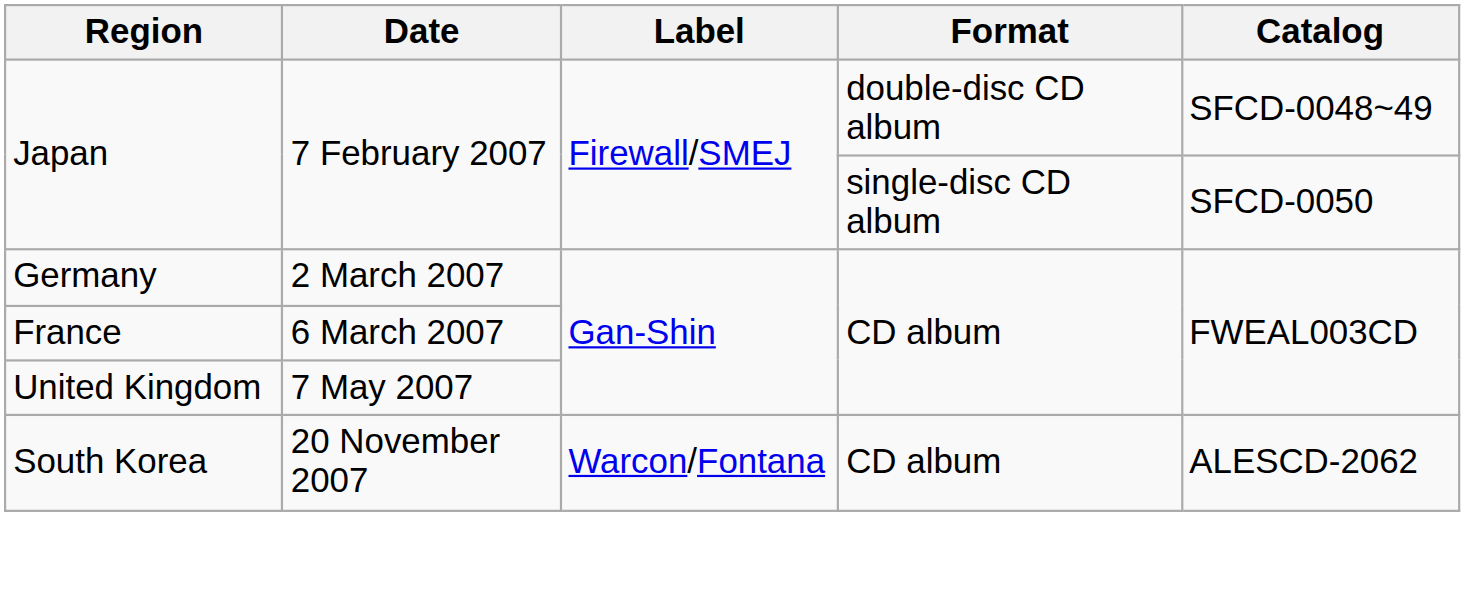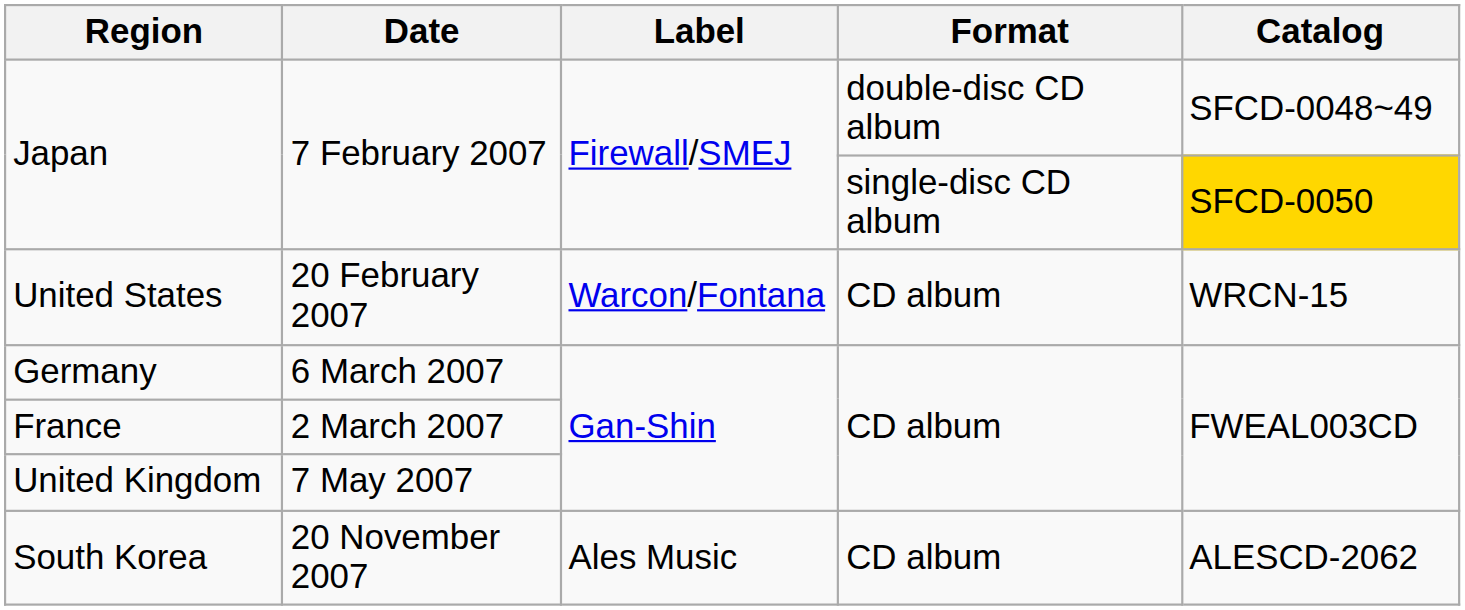 <table class="wikitable">
 <tr>
 <th width="120">Region</th>
 <th width="120">Date</th>
 <th width="120">Label</th>
 <th width="150">Format</th>
 <th width="120">Catalog</th>
 </tr>
 <tr>
 <td rowspan="2">Japan</td>
 <td rowspan="2">7 February 2007</td>
 <td rowspan="2"><a href='#'>Firewall</a>/<a href='#'>SMEJ</a></td>
 <td>double-disc CD album</td>
 <td>SFCD-0048~49</td>
 </tr>
 <tr>
 <td>single-disc CD album</td>
-<td>SFCD-0050</td>
+<td style="background: gold;">SFCD-0050</td>
+</tr>
+<tr>
+<td>United States</td>
+<td>20 February 2007</td>
+<td><a href='#'>Warcon</a>/<a href='#'>Fontana</a></td>
+<td>CD album</td>
+<td>WRCN-15</td>
 </tr>
 <tr>
 <td>Germany</td>
-<td>2 March 2007</td>
+<td>6 March 2007</td>
 <td rowspan="3"><a href='#'>Gan-Shin</a></td>
 <td rowspan="3">CD album</td>
 <td rowspan="3">FWEAL003CD</td>
 </tr>
 <tr>
 <td>France</td>
-<td>6 March 2007</td>
+<td>2 March 2007</td>
 </tr>
 <tr>
 <td>United Kingdom</td>
 <td>7 May 2007</td>
 </tr>
 <tr>
 <td>South Korea</td>
 <td>20 November 2007</td>
-<td><a href='#'>Warcon</a>/<a href='#'>Fontana</a></td>
+<td>Ales Music</td>
 <td>CD album</td>
 <td>ALESCD-2062</td>
 </tr>
 </table>
